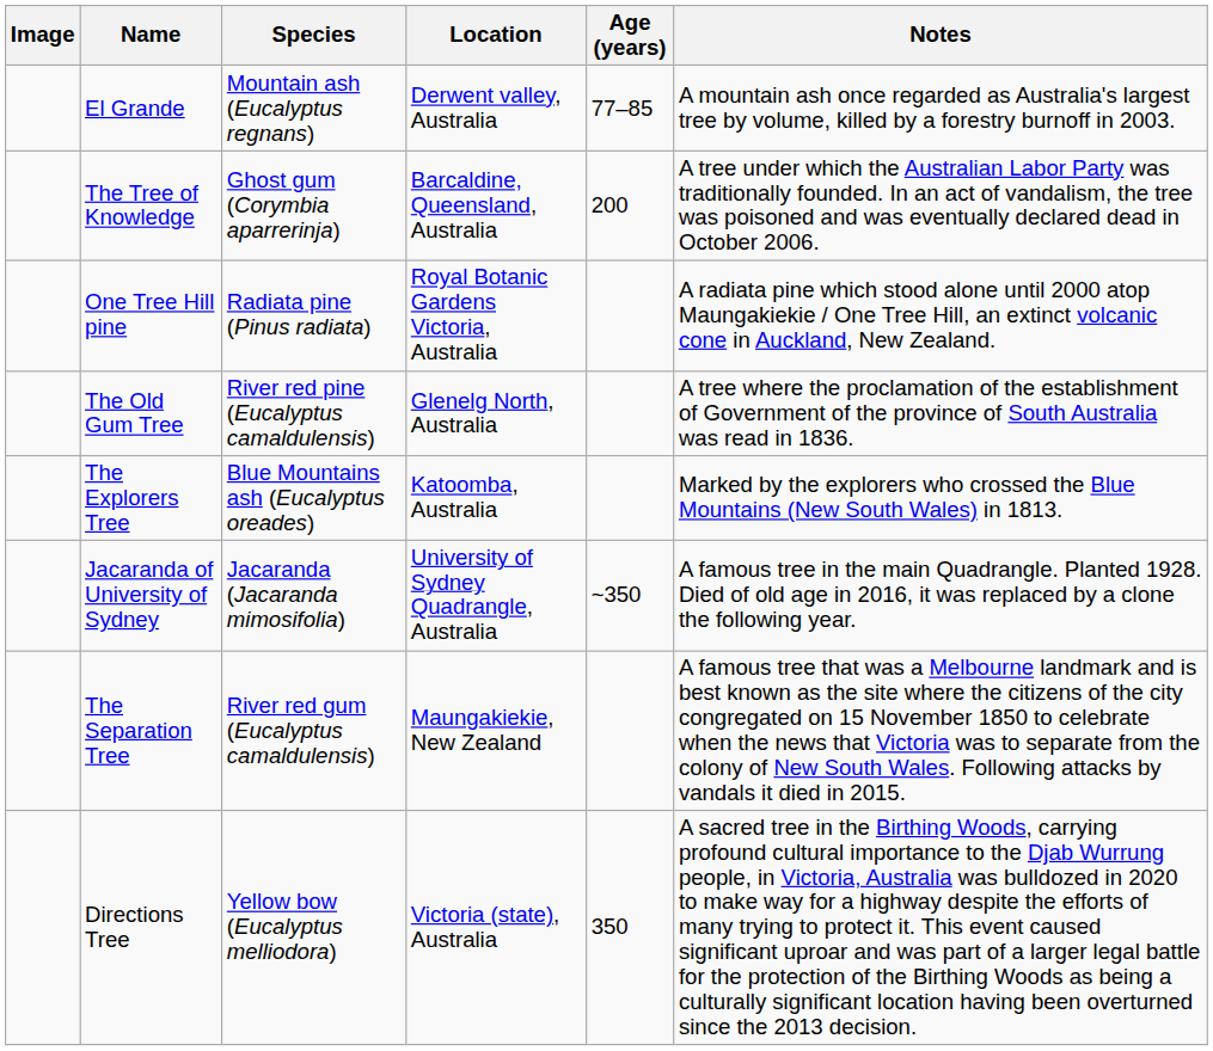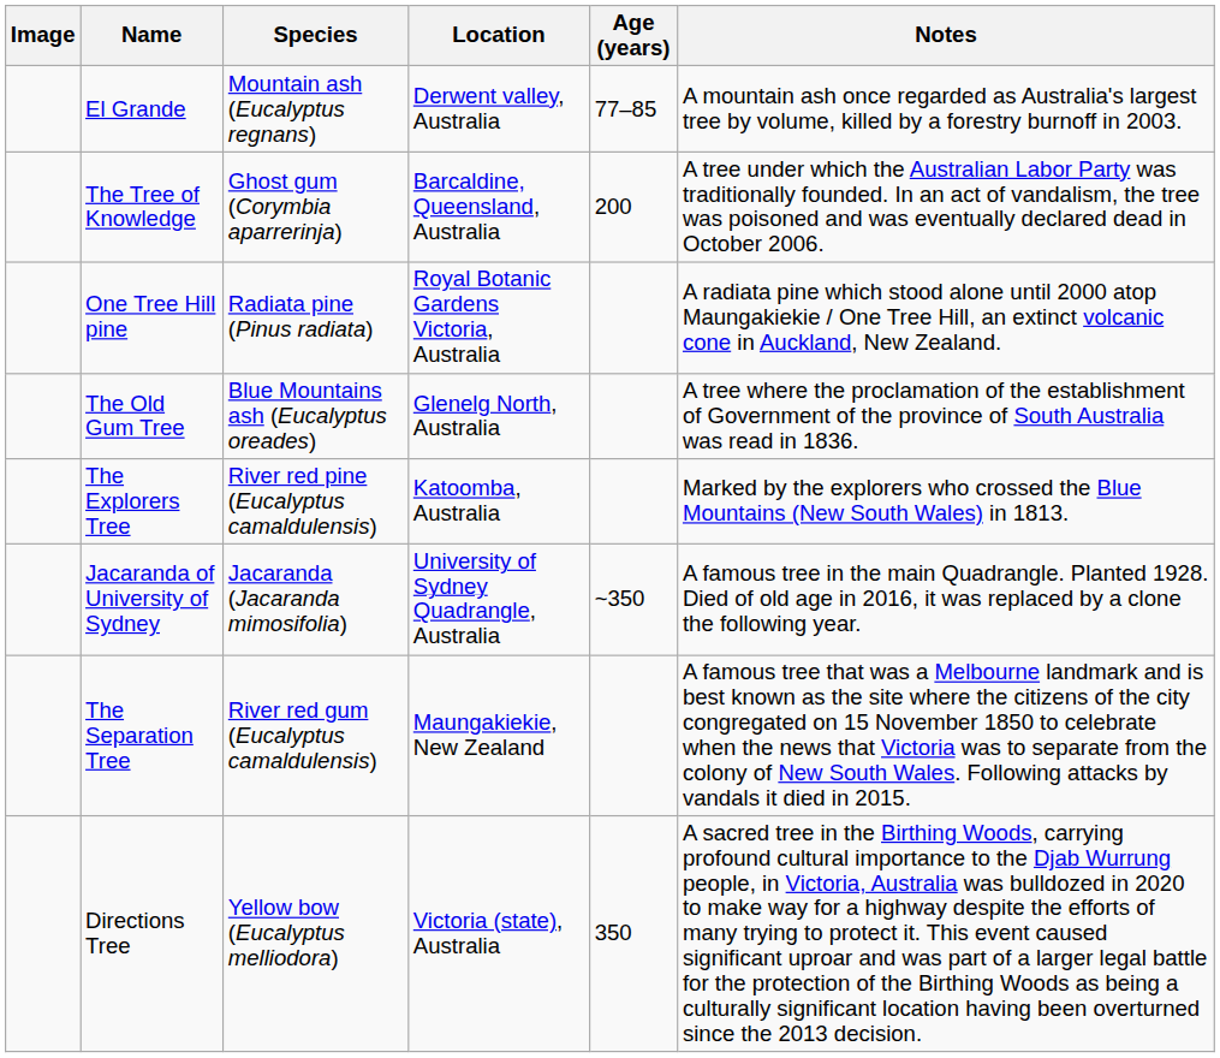 <table class="wikitable">
 <tr>
 <th>Image</th>
 <th>Name</th>
 <th>Species</th>
 <th>Location</th>
 <th>Age (years)</th>
 <th>Notes</th>
 </tr>
 <tr>
 <td></td>
 <td><a href='#'>El Grande</a></td>
 <td><a href='#'>Mountain ash</a> (<em>Eucalyptus regnans</em>)</td>
 <td><a href='#'>Derwent valley</a>, Australia</td>
 <td>77–85</td>
 <td>A mountain ash once regarded as Australia's largest tree by volume, killed by a forestry burnoff in 2003.</td>
 </tr>
 <tr>
 <td></td>
 <td><a href='#'>The Tree of Knowledge</a></td>
 <td><a href='#'>Ghost gum</a> (<em>Corymbia aparrerinja</em>)</td>
 <td><a href='#'>Barcaldine, Queensland</a>, Australia</td>
 <td>200</td>
 <td>A tree under which the <a href='#'>Australian Labor Party</a> was traditionally founded. In an act of vandalism, the tree was poisoned and was eventually declared dead in October 2006.</td>
 </tr>
 <tr>
 <td></td>
 <td><a href='#'>One Tree Hill pine</a></td>
 <td><a href='#'>Radiata pine</a> (<em>Pinus radiata</em>)</td>
 <td><a href='#'>Royal Botanic Gardens Victoria</a>, Australia</td>
 <td></td>
 <td>A radiata pine which stood alone until 2000 atop Maungakiekie / One Tree Hill, an extinct <a href='#'>volcanic cone</a> in <a href='#'>Auckland</a>, New Zealand.</td>
 </tr>
 <tr>
 <td></td>
 <td><a href='#'>The Old Gum Tree</a></td>
-<td><a href='#'>River red pine</a> (<em>Eucalyptus camaldulensis</em>)</td>
+<td><a href='#'>Blue Mountains ash</a> (<em>Eucalyptus oreades</em>)</td>
 <td><a href='#'>Glenelg North</a>, Australia</td>
 <td></td>
 <td>A tree where the proclamation of the establishment of Government of the province of <a href='#'>South Australia</a> was read in 1836.</td>
 </tr>
 <tr>
 <td></td>
 <td><a href='#'>The Explorers Tree</a></td>
-<td><a href='#'>Blue Mountains ash</a> (<em>Eucalyptus oreades</em>)</td>
+<td><a href='#'>River red pine</a> (<em>Eucalyptus camaldulensis</em>)</td>
 <td><a href='#'>Katoomba</a>, Australia</td>
 <td></td>
 <td>Marked by the explorers who crossed the <a href='#'>Blue Mountains (New South Wales)</a> in 1813.</td>
 </tr>
 <tr>
 <td></td>
 <td><a href='#'>Jacaranda of University of Sydney</a></td>
 <td><a href='#'>Jacaranda</a> (<em>Jacaranda mimosifolia</em>)</td>
 <td><a href='#'>University of Sydney Quadrangle</a>, Australia</td>
 <td>~350</td>
 <td>A famous tree in the main Quadrangle. Planted 1928. Died of old age in 2016, it was replaced by a clone the following year.</td>
 </tr>
 <tr>
 <td></td>
 <td><a href='#'>The Separation Tree</a></td>
 <td><a href='#'>River red gum</a> (<em>Eucalyptus camaldulensis</em>)</td>
 <td><a href='#'>Maungakiekie</a>, New Zealand</td>
 <td></td>
 <td>A famous tree that was a <a href='#'>Melbourne</a> landmark and is best known as the site where the citizens of the city congregated on 15 November 1850 to celebrate when the news that <a href='#'>Victoria</a> was to separate from the colony of <a href='#'>New South Wales</a>. Following attacks by vandals it died in 2015.</td>
 </tr>
 <tr>
 <td></td>
 <td>Directions Tree</td>
 <td><a href='#'>Yellow bow</a> (<em>Eucalyptus melliodora</em>)</td>
 <td><a href='#'>Victoria (state)</a>, Australia</td>
 <td>350</td>
 <td>A sacred tree in the <a href='#'>Birthing Woods</a>, carrying profound cultural importance to the <a href='#'>Djab Wurrung</a> people, in <a href='#'>Victoria, Australia</a> was bulldozed in 2020 to make way for a highway despite the efforts of many trying to protect it. This event caused significant uproar and was part of a larger legal battle for the protection of the Birthing Woods as being a culturally significant location having been overturned since the 2013 decision.</td>
 </tr>
 </table>
